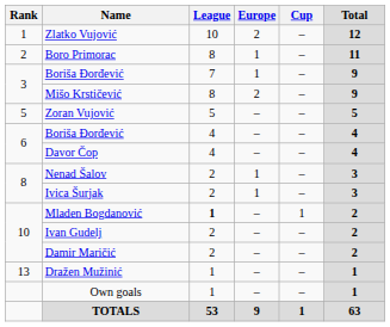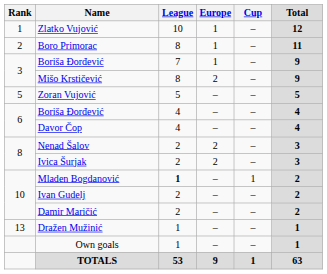 <table class="wikitable" style="font-size: 95%; text-align: center;">
 <tr>
 <th width=40>Rank</th>
 <th width=180>Name</th>
 <th width=50><a href='#'>League</a></th>
 <th width=50><a href='#'>Europe</a></th>
 <th width=50><a href='#'>Cup</a></th>
 <th width=70 style="background: #DCDCDC">Total</th>
 </tr>
 <tr>
 <td rowspan=1>1</td>
 <td style="text-align:left;"> <a href='#'>Zlatko Vujović</a></td>
 <td>10</td>
-<td>2</td>
+<td>1</td>
 <td>–</td>
 <th style="background: #DCDCDC">12</th>
 </tr>
 <tr>
 <td rowspan=1>2</td>
 <td style="text-align:left;"> <a href='#'>Boro Primorac</a></td>
 <td>8</td>
 <td>1</td>
 <td>–</td>
 <th style="background: #DCDCDC">11</th>
 </tr>
 <tr>
 <td rowspan=2>3</td>
 <td style="text-align:left;"> <a href='#'>Boriša Đorđević</a></td>
 <td>7</td>
 <td>1</td>
 <td>–</td>
 <th style="background: #DCDCDC">9</th>
 </tr>
 <tr>
 <td style="text-align:left;"> <a href='#'>Mišo Krstičević</a></td>
 <td>8</td>
 <td>2</td>
 <td>–</td>
 <th style="background: #DCDCDC">9</th>
 </tr>
 <tr>
 <td rowspan=1>5</td>
 <td style="text-align:left;"> <a href='#'>Zoran Vujović</a></td>
 <td>5</td>
 <td>–</td>
 <td>–</td>
 <th style="background: #DCDCDC">5</th>
 </tr>
 <tr>
 <td rowspan=2>6</td>
 <td style="text-align:left;"> <a href='#'>Boriša Đorđević</a></td>
 <td>4</td>
 <td>–</td>
 <td>–</td>
 <th style="background: #DCDCDC">4</th>
 </tr>
 <tr>
 <td style="text-align:left;"> <a href='#'>Davor Čop</a></td>
 <td>4</td>
 <td>–</td>
 <td>–</td>
 <th style="background: #DCDCDC">4</th>
 </tr>
 <tr>
 <td rowspan=2>8</td>
 <td style="text-align:left;"> <a href='#'>Nenad Šalov</a></td>
 <td>2</td>
-<td>1</td>
+<td>2</td>
 <td>–</td>
 <th style="background: #DCDCDC">3</th>
 </tr>
 <tr>
 <td style="text-align:left;"> <a href='#'>Ivica Šurjak</a></td>
 <td>2</td>
-<td>1</td>
+<td>2</td>
 <td>–</td>
 <th style="background: #DCDCDC">3</th>
 </tr>
 <tr>
 <td rowspan=3>10</td>
 <td style="text-align:left;"> <a href='#'>Mladen Bogdanović</a></td>
 <td><strong>1</strong></td>
 <td>–</td>
 <td>1</td>
 <th style="background: #DCDCDC">2</th>
 </tr>
 <tr>
 <td style="text-align:left;"> <a href='#'>Ivan Gudelj</a></td>
 <td>2</td>
 <td>–</td>
 <td>–</td>
 <th style="background: #DCDCDC">2</th>
 </tr>
 <tr>
 <td style="text-align:left;"> <a href='#'>Damir Maričić</a></td>
 <td>2</td>
 <td>–</td>
 <td>–</td>
 <th style="background: #DCDCDC">2</th>
 </tr>
 <tr>
 <td rowspan=1>13</td>
 <td style="text-align:left;"> <a href='#'>Dražen Mužinić</a></td>
 <td>1</td>
 <td>–</td>
 <td>–</td>
 <th style="background: #DCDCDC">1</th>
 </tr>
 <tr>
 <td></td>
 <td style="text-align:center;">Own goals</td>
 <td>1</td>
 <td>–</td>
 <td>–</td>
 <th style="background: #DCDCDC">1</th>
 </tr>
 <tr>
 <td></td>
 <th style="background: #DCDCDC">TOTALS</th>
 <th style="background: #DCDCDC">53</th>
 <th style="background: #DCDCDC">9</th>
 <th style="background: #DCDCDC">1</th>
 <th style="background: #DCDCDC">63</th>
 </tr>
 </table>
